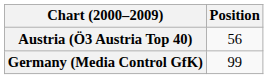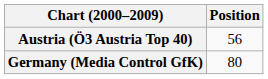 <table class="wikitable plainrowheaders">
 <tr>
 <th>Chart (2000–2009)</th>
 <th>Position</th>
 </tr>
 <tr>
 <th scope="row">Austria (Ö3 Austria Top 40)</th>
 <td align="center">56</td>
 </tr>
 <tr>
 <th scope="row">Germany (Media Control GfK)</th>
-<td align="center">99</td>
+<td align="center">80</td>
 </tr>
 </table>
